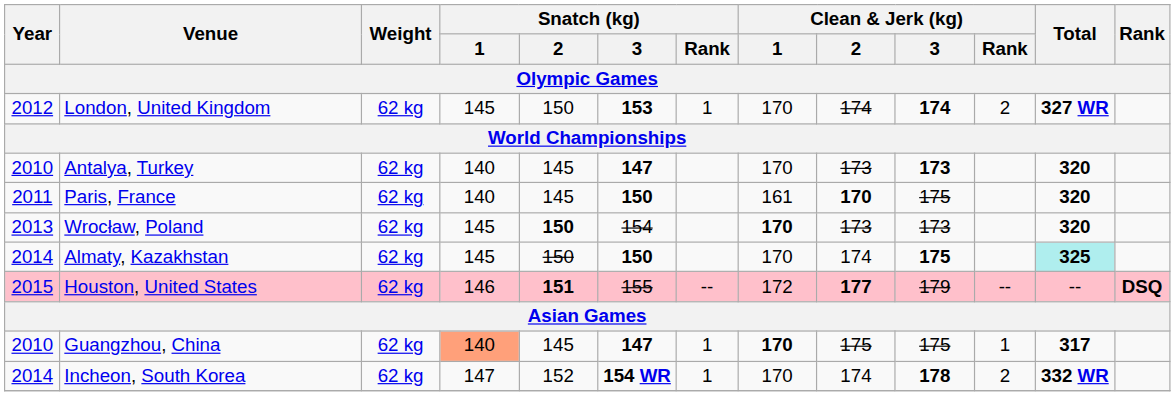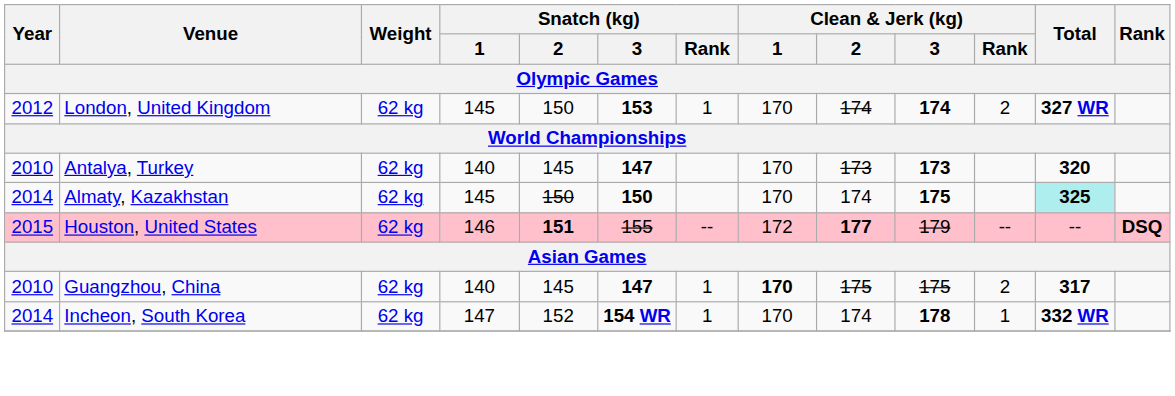 <table class="wikitable" style="text-align:center;">
 <tr>
 <th rowspan=2 width=40>Year</th>
 <th rowspan=2 width=250>Venue</th>
 <th rowspan=2 width=60>Weight</th>
 <th colspan=4>Snatch (kg)</th>
 <th colspan=4>Clean & Jerk (kg)</th>
 <th rowspan=2 width=60>Total</th>
 <th rowspan=2 width=40>Rank</th>
 </tr>
 <tr>
 <th width=60>1</th>
 <th width=60>2</th>
 <th width=60>3</th>
 <th width=45>Rank</th>
 <th width=60>1</th>
 <th width=60>2</th>
 <th width=60>3</th>
 <th width=45>Rank</th>
 </tr>
 <tr>
 <th colspan=13><a href='#'>Olympic Games</a></th>
 </tr>
 <tr>
 <td><a href='#'>2012</a></td>
 <td align=left> <a href='#'>London</a>, <a href='#'>United Kingdom</a></td>
 <td><a href='#'>62 kg</a></td>
 <td>145</td>
 <td>150</td>
 <td><strong>153</strong></td>
 <td>1</td>
 <td>170</td>
 <td><s>174</s></td>
 <td><strong>174</strong></td>
 <td>2</td>
 <td><strong>327 <a href='#'>WR</a></strong></td>
 <td></td>
 </tr>
 <tr>
 <th colspan=13><a href='#'>World Championships</a></th>
 </tr>
 <tr>
 <td><a href='#'>2010</a></td>
 <td align=left> <a href='#'>Antalya</a>, <a href='#'>Turkey</a></td>
 <td><a href='#'>62 kg</a></td>
 <td>140</td>
 <td>145</td>
 <td><strong>147</strong></td>
 <td></td>
 <td>170</td>
 <td><s>173</s></td>
 <td><strong>173</strong></td>
 <td></td>
 <td><strong>320</strong></td>
 <td></td>
 </tr>
 <tr>
-<td><a href='#'>2011</a></td>
-<td align=left> <a href='#'>Paris</a>, <a href='#'>France</a></td>
-<td><a href='#'>62 kg</a></td>
-<td>140</td>
-<td>145</td>
-<td><strong>150</strong></td>
-<td></td>
-<td>161</td>
-<td><strong>170</strong></td>
-<td><s>175</s></td>
-<td></td>
-<td><strong>320</strong></td>
-<td></td>
-</tr>
-<tr>
-<td><a href='#'>2013</a></td>
-<td align=left> <a href='#'>Wrocław</a>, <a href='#'>Poland</a></td>
-<td><a href='#'>62 kg</a></td>
-<td>145</td>
-<td><strong>150</strong></td>
-<td><s>154</s></td>
-<td></td>
-<td><strong>170</strong></td>
-<td><s>173</s></td>
-<td><s>173</s></td>
-<td></td>
-<td><strong>320</strong></td>
-<td></td>
-</tr>
-<tr>
 <td><a href='#'>2014</a></td>
 <td align=left> <a href='#'>Almaty</a>, <a href='#'>Kazakhstan</a></td>
 <td><a href='#'>62 kg</a></td>
 <td>145</td>
 <td><s>150</s></td>
 <td><strong>150</strong></td>
 <td></td>
 <td>170</td>
 <td>174</td>
 <td><strong>175</strong></td>
 <td></td>
 <td style="background: paleturquoise;"><strong>325</strong></td>
 <td></td>
 </tr>
 <tr bgcolor=pink>
 <td><a href='#'>2015</a></td>
 <td align=left> <a href='#'>Houston</a>, <a href='#'>United States</a></td>
 <td><a href='#'>62 kg</a></td>
 <td>146</td>
 <td><strong>151</strong></td>
 <td><s>155</s></td>
 <td>--</td>
 <td>172</td>
 <td><strong>177</strong></td>
 <td><s>179</s></td>
 <td>--</td>
 <td>--</td>
 <td><strong>DSQ</strong></td>
 </tr>
 <tr>
 <th colspan=13><a href='#'>Asian Games</a></th>
 </tr>
 <tr>
 <td><a href='#'>2010</a></td>
 <td align=left> <a href='#'>Guangzhou</a>, <a href='#'>China</a></td>
 <td><a href='#'>62 kg</a></td>
-<td style="background: lightsalmon;">140</td>
+<td>140</td>
 <td>145</td>
 <td><strong>147</strong></td>
 <td>1</td>
 <td><strong>170</strong></td>
 <td><s>175</s></td>
 <td><s>175 </s></td>
-<td>1</td>
+<td>2</td>
 <td><strong>317</strong></td>
 <td></td>
 </tr>
 <tr>
 <td><a href='#'>2014</a></td>
 <td align=left> <a href='#'>Incheon</a>, <a href='#'>South Korea</a></td>
 <td><a href='#'>62 kg</a></td>
 <td>147</td>
 <td>152</td>
 <td><strong>154 <a href='#'>WR</a></strong></td>
 <td>1</td>
 <td>170</td>
 <td>174</td>
 <td><strong>178</strong></td>
-<td>2</td>
+<td>1</td>
 <td><strong>332 <a href='#'>WR</a></strong></td>
 <td></td>
 </tr>
 <tr>
 </tr>
 </table>
